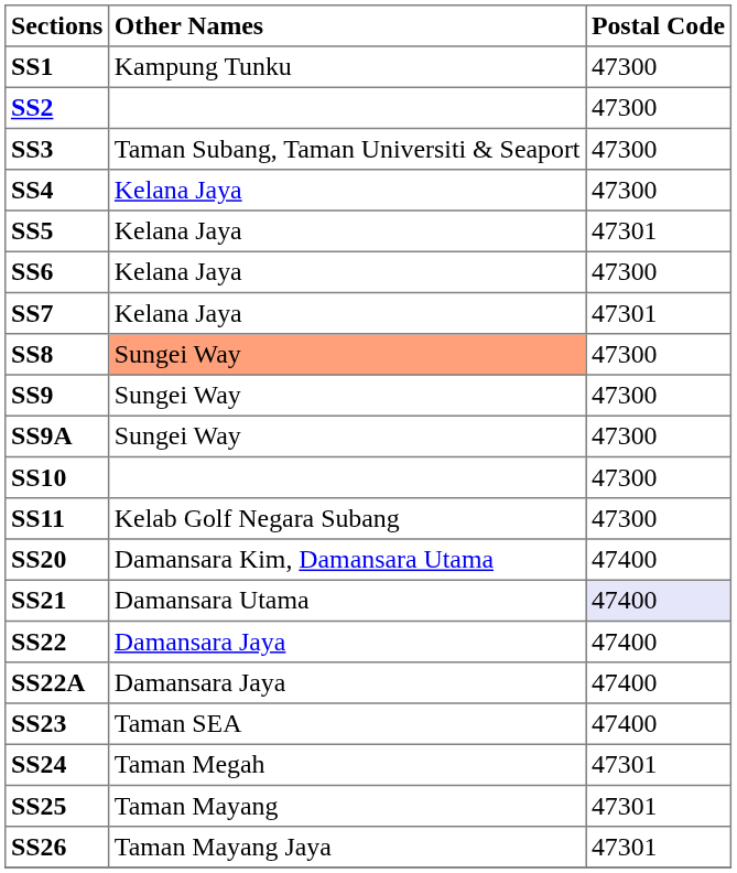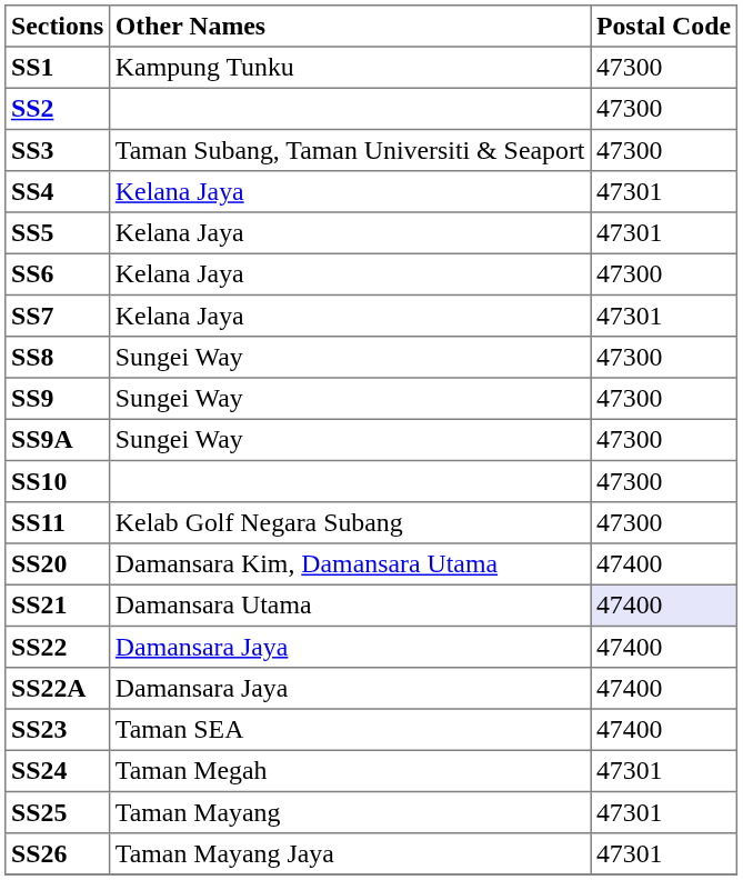 <table class="toccolours sortable" border="1" cellpadding="3" style="border-collapse:collapse; text-align: left;">
 <tr>
 <th align="center">Sections</th>
 <th>Other Names</th>
 <th>Postal Code</th>
 </tr>
 <tr>
 <th align="left">SS1</th>
 <td>Kampung Tunku</td>
 <td>47300</td>
 </tr>
 <tr>
 <th align="left"><a href='#'>SS2</a></th>
 <td></td>
 <td>47300</td>
 </tr>
 <tr>
 <th align="left">SS3</th>
 <td>Taman Subang, Taman Universiti & Seaport</td>
 <td>47300</td>
 </tr>
 <tr>
 <th align="left">SS4</th>
 <td><a href='#'>Kelana Jaya</a></td>
-<td>47300</td>
+<td>47301</td>
 </tr>
 <tr>
 <th align="left">SS5</th>
 <td>Kelana Jaya</td>
 <td>47301</td>
 </tr>
 <tr>
 <th align="left">SS6</th>
 <td>Kelana Jaya</td>
 <td>47300</td>
 </tr>
 <tr>
 <th align="left">SS7</th>
 <td>Kelana Jaya</td>
 <td>47301</td>
 </tr>
 <tr>
 <th align="left">SS8</th>
-<td style="background: lightsalmon;">Sungei Way</td>
+<td>Sungei Way</td>
 <td>47300</td>
 </tr>
 <tr>
 <th align="left">SS9</th>
 <td>Sungei Way</td>
 <td>47300</td>
 </tr>
 <tr>
 <th align="left">SS9A</th>
 <td>Sungei Way</td>
 <td>47300</td>
 </tr>
 <tr>
 <th align="left">SS10</th>
 <td></td>
 <td>47300</td>
 </tr>
 <tr>
 <th align="left">SS11</th>
 <td>Kelab Golf Negara Subang</td>
 <td>47300</td>
 </tr>
 <tr>
 <th align="left">SS20</th>
 <td>Damansara Kim, <a href='#'>Damansara Utama</a></td>
 <td>47400</td>
 </tr>
 <tr>
 <th align="left">SS21</th>
 <td>Damansara Utama</td>
 <td style="background: lavender;">47400</td>
 </tr>
 <tr>
 <th align="left">SS22</th>
 <td><a href='#'>Damansara Jaya</a></td>
 <td>47400</td>
 </tr>
 <tr>
 <th align="left">SS22A</th>
 <td>Damansara Jaya</td>
 <td>47400</td>
 </tr>
 <tr>
 <th align="left">SS23</th>
 <td>Taman SEA</td>
 <td>47400</td>
 </tr>
 <tr>
 <th align="left">SS24</th>
 <td>Taman Megah</td>
 <td>47301</td>
 </tr>
 <tr>
 <th align="left">SS25</th>
 <td>Taman Mayang</td>
 <td>47301</td>
 </tr>
 <tr>
 <th align="left">SS26</th>
 <td>Taman Mayang Jaya</td>
 <td>47301</td>
 </tr>
 <tr>
 </tr>
 </table>
